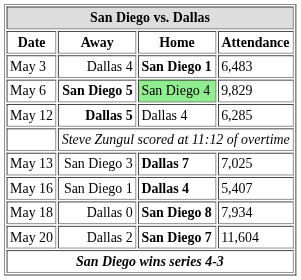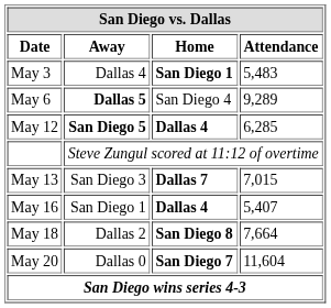 <table cellpadding="3" border="1">
 <tr>
 <th bgcolor="#DDDDDD" align="center" colspan="4">San Diego vs. Dallas</th>
 </tr>
 <tr>
 <th>Date</th>
 <th>Away</th>
 <th>Home</th>
 <th>Attendance</th>
 </tr>
 <tr>
 <td>May 3</td>
 <td align="right">Dallas 4</td>
 <td><strong>San Diego 1</strong></td>
-<td>6,483</td>
+<td>5,483</td>
 </tr>
 <tr>
 <td>May 6</td>
-<td align="right"><strong>San Diego 5</strong></td>
-<td style="background: lightgreen;">San Diego 4</td>
-<td>9,829</td>
+<td align="right"><strong>Dallas 5</strong></td>
+<td>San Diego 4</td>
+<td>9,289</td>
 </tr>
 <tr>
 <td>May 12</td>
-<td align="right"><strong>Dallas 5</strong></td>
-<td>Dallas 4</td>
+<td align="right"><strong>San Diego 5</strong></td>
+<td><strong>Dallas 4</strong></td>
 <td>6,285</td>
 </tr>
 <tr>
 <td></td>
 <td align="left" colspan="4"><em>Steve Zungul scored at 11:12 of overtime</em></td>
 </tr>
 <tr>
 <td>May 13</td>
 <td align="right">San Diego 3</td>
 <td><strong>Dallas 7</strong></td>
-<td>7,025</td>
+<td>7,015</td>
 </tr>
 <tr>
 <td>May 16</td>
 <td align="right">San Diego 1</td>
 <td><strong>Dallas 4</strong></td>
 <td>5,407</td>
 </tr>
 <tr>
 <td>May 18</td>
-<td align="right">Dallas 0</td>
+<td align="right">Dallas 2</td>
 <td><strong>San Diego 8</strong></td>
-<td>7,934</td>
+<td>7,664</td>
 </tr>
 <tr>
 <td>May 20</td>
-<td align="right">Dallas 2</td>
+<td align="right">Dallas 0</td>
 <td><strong>San Diego 7</strong></td>
 <td>11,604</td>
 </tr>
 <tr>
 <td align="center" colspan="4"><strong><em>San Diego wins series 4-3</em></strong></td>
 </tr>
 </table>
